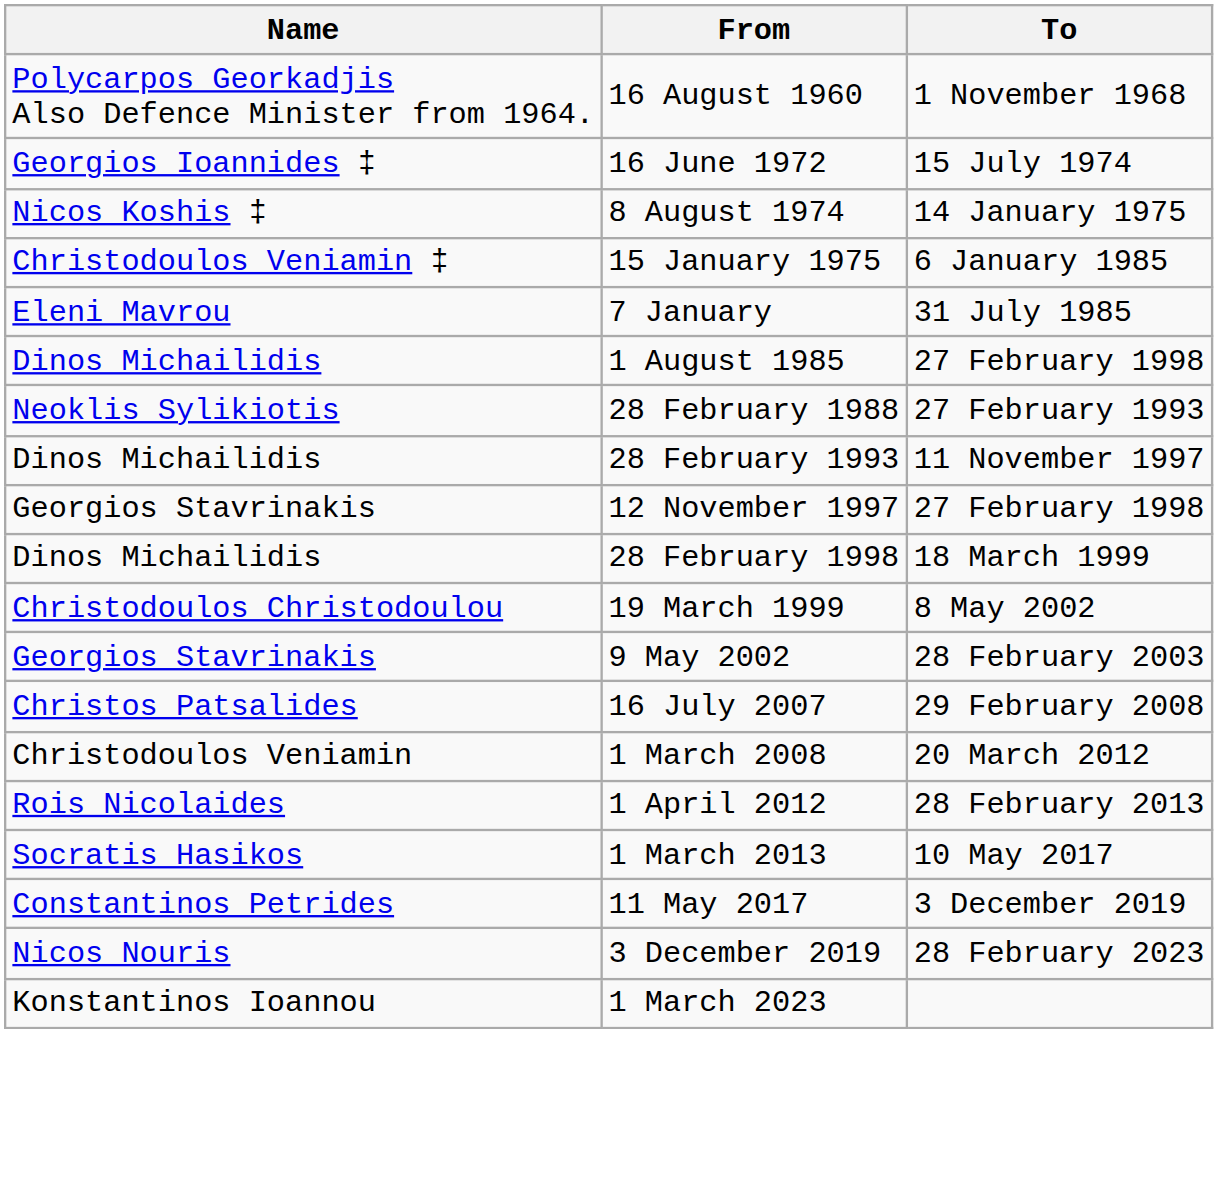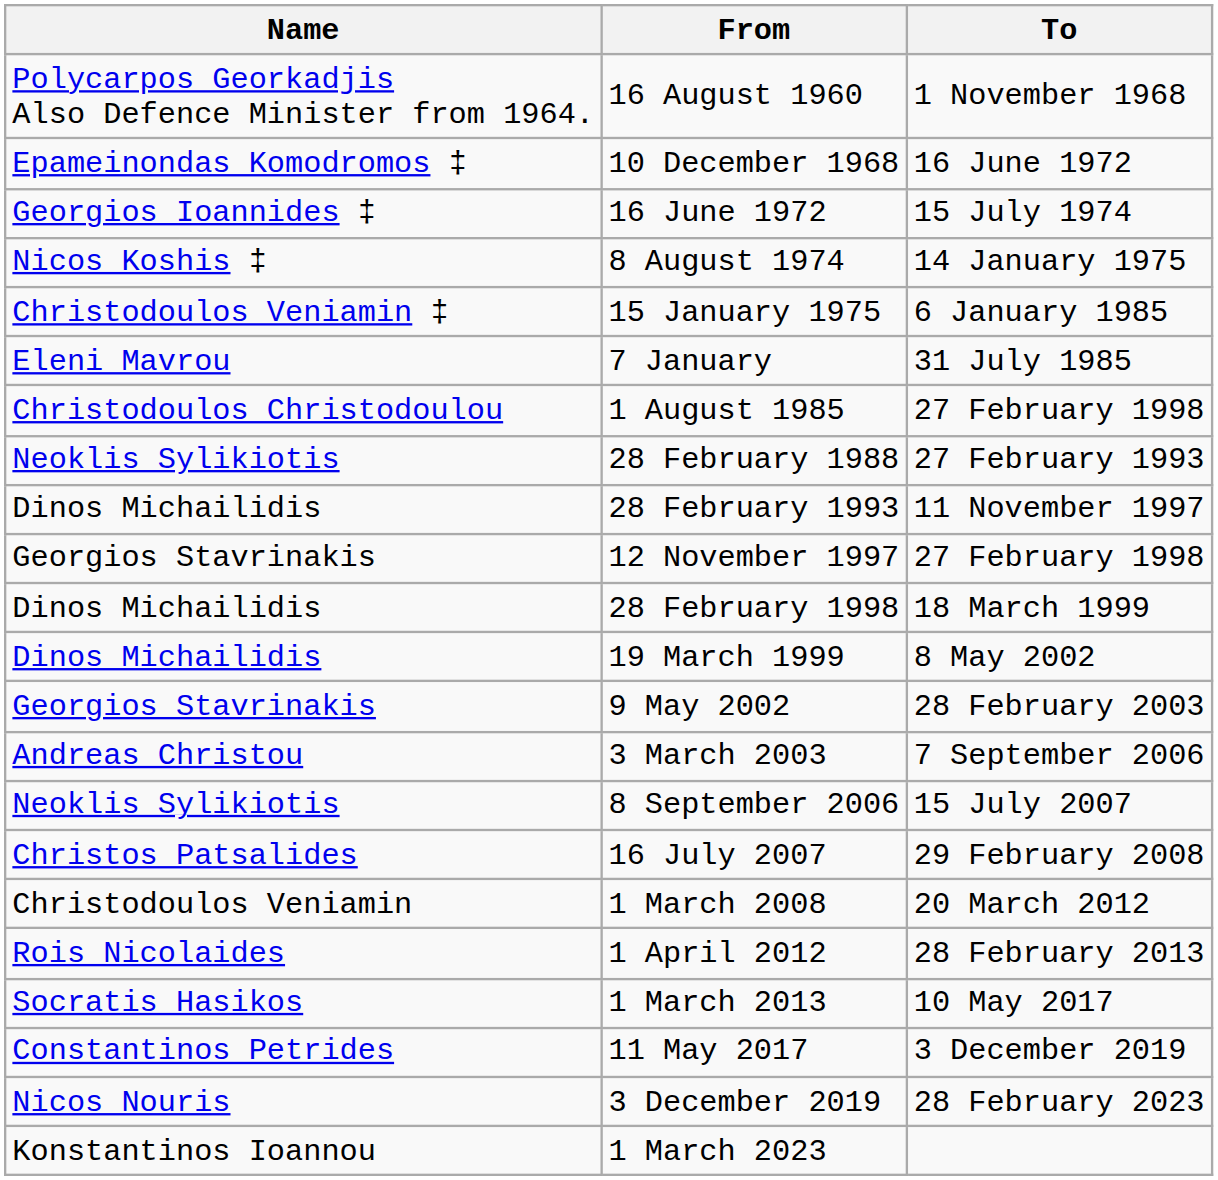 <table class="wikitable">
 <tr>
 <th>Name</th>
 <th>From</th>
 <th>To</th>
 </tr>
 <tr>
 <td><a href='#'>Polycarpos Georkadjis</a><br>Also Defence Minister from 1964.</td>
 <td>16 August 1960</td>
 <td>1 November 1968</td>
+</tr>
+<tr>
+<td><a href='#'>Epameinondas Komodromos</a> ‡</td>
+<td>10 December 1968</td>
+<td>16 June 1972</td>
 </tr>
 <tr>
 <td><a href='#'>Georgios Ioannides</a> ‡</td>
 <td>16 June 1972</td>
 <td>15 July 1974</td>
 </tr>
 <tr>
 <td><a href='#'>Nicos Koshis</a> ‡</td>
 <td>8 August 1974</td>
 <td>14 January 1975</td>
 </tr>
 <tr>
 <td><a href='#'>Christodoulos Veniamin</a> ‡</td>
 <td>15 January 1975</td>
 <td>6 January 1985</td>
 </tr>
 <tr>
 <td><a href='#'>Eleni Mavrou</a></td>
 <td>7 January</td>
 <td>31 July 1985</td>
 </tr>
 <tr>
-<td><a href='#'>Dinos Michailidis</a></td>
+<td><a href='#'>Christodoulos Christodoulou</a></td>
 <td>1 August 1985</td>
 <td>27 February 1998</td>
 </tr>
 <tr>
 <td><a href='#'>Neoklis Sylikiotis</a></td>
 <td>28 February 1988</td>
 <td>27 February 1993</td>
 </tr>
 <tr>
 <td>Dinos Michailidis</td>
 <td>28 February 1993</td>
 <td>11 November 1997</td>
 </tr>
 <tr>
 <td>Georgios Stavrinakis</td>
 <td>12 November 1997</td>
 <td>27 February 1998</td>
 </tr>
 <tr>
 <td>Dinos Michailidis</td>
 <td>28 February 1998</td>
 <td>18 March 1999</td>
 </tr>
 <tr>
-<td><a href='#'>Christodoulos Christodoulou</a></td>
+<td><a href='#'>Dinos Michailidis</a></td>
 <td>19 March 1999</td>
 <td>8 May 2002</td>
 </tr>
 <tr>
 <td><a href='#'>Georgios Stavrinakis</a></td>
 <td>9 May 2002</td>
 <td>28 February 2003</td>
+</tr>
+<tr>
+<td><a href='#'>Andreas Christou</a></td>
+<td>3 March 2003</td>
+<td>7 September 2006</td>
+</tr>
+<tr>
+<td><a href='#'>Neoklis Sylikiotis</a></td>
+<td>8 September 2006</td>
+<td>15 July 2007</td>
 </tr>
 <tr>
 <td><a href='#'>Christos Patsalides</a></td>
 <td>16 July 2007</td>
 <td>29 February 2008</td>
 </tr>
 <tr>
 <td>Christodoulos Veniamin</td>
 <td>1 March 2008</td>
 <td>20 March 2012</td>
 </tr>
 <tr>
 <td><a href='#'>Rois Nicolaides</a></td>
 <td>1 April 2012</td>
 <td>28 February 2013</td>
 </tr>
 <tr>
 <td><a href='#'>Socratis Hasikos</a></td>
 <td>1 March 2013</td>
 <td>10 May 2017</td>
 </tr>
 <tr>
 <td><a href='#'>Constantinos Petrides</a></td>
 <td>11 May 2017</td>
 <td>3 December 2019</td>
 </tr>
 <tr>
 <td><a href='#'>Nicos Nouris</a></td>
 <td>3 December 2019</td>
 <td>28 February 2023</td>
 </tr>
 <tr>
 <td>Konstantinos Ioannou</td>
 <td>1 March 2023</td>
 <td></td>
 </tr>
 </table>
